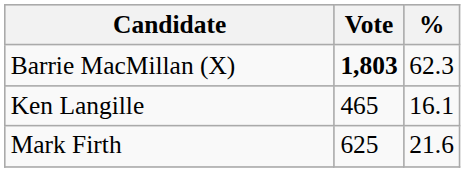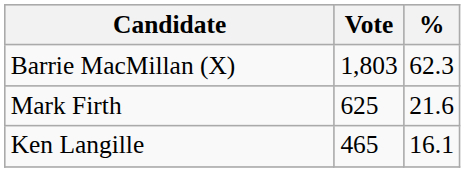 <table class="wikitable">
 <tr>
 <th bgcolor="#DDDDFF" width="200px">Candidate</th>
 <th bgcolor="#DDDDFF">Vote</th>
 <th bgcolor="#DDDDFF">%</th>
 </tr>
 <tr>
 <td>Barrie MacMillan (X)</td>
-<td><strong>1,803</strong></td>
+<td>1,803</td>
 <td>62.3</td>
+</tr>
+<tr>
+<td>Mark Firth</td>
+<td>625</td>
+<td>21.6</td>
 </tr>
 <tr>
 <td>Ken Langille</td>
 <td>465</td>
 <td>16.1</td>
 </tr>
-<tr>
-<td>Mark Firth</td>
-<td>625</td>
-<td>21.6</td>
-</tr>
 </table>
